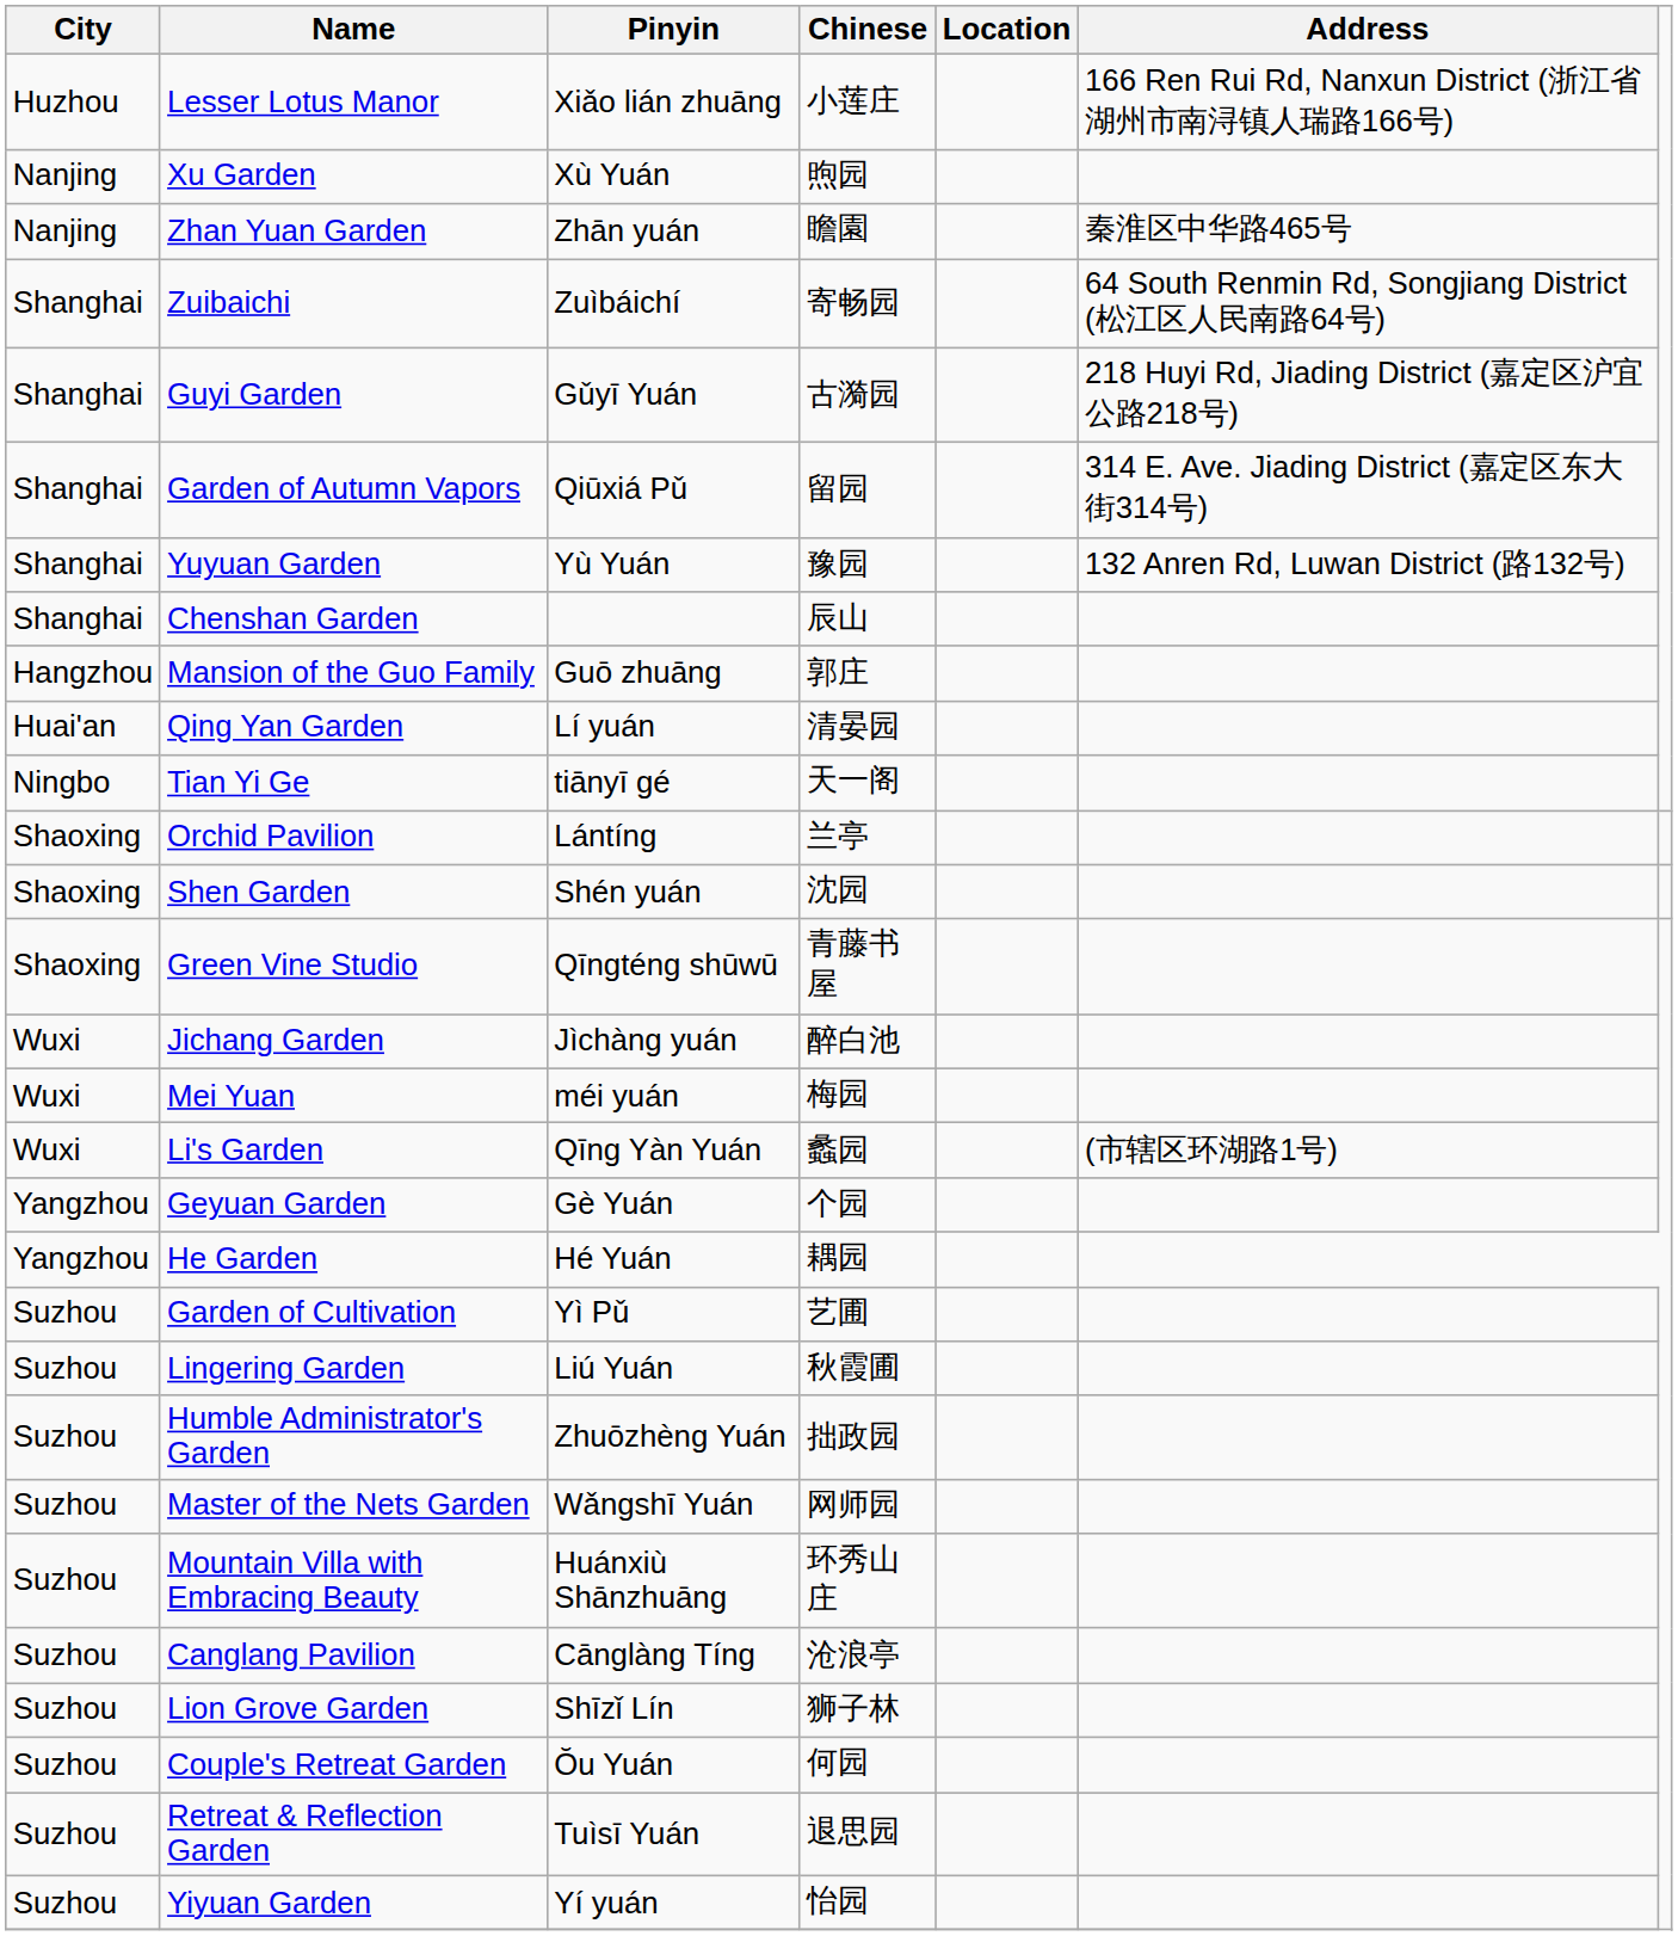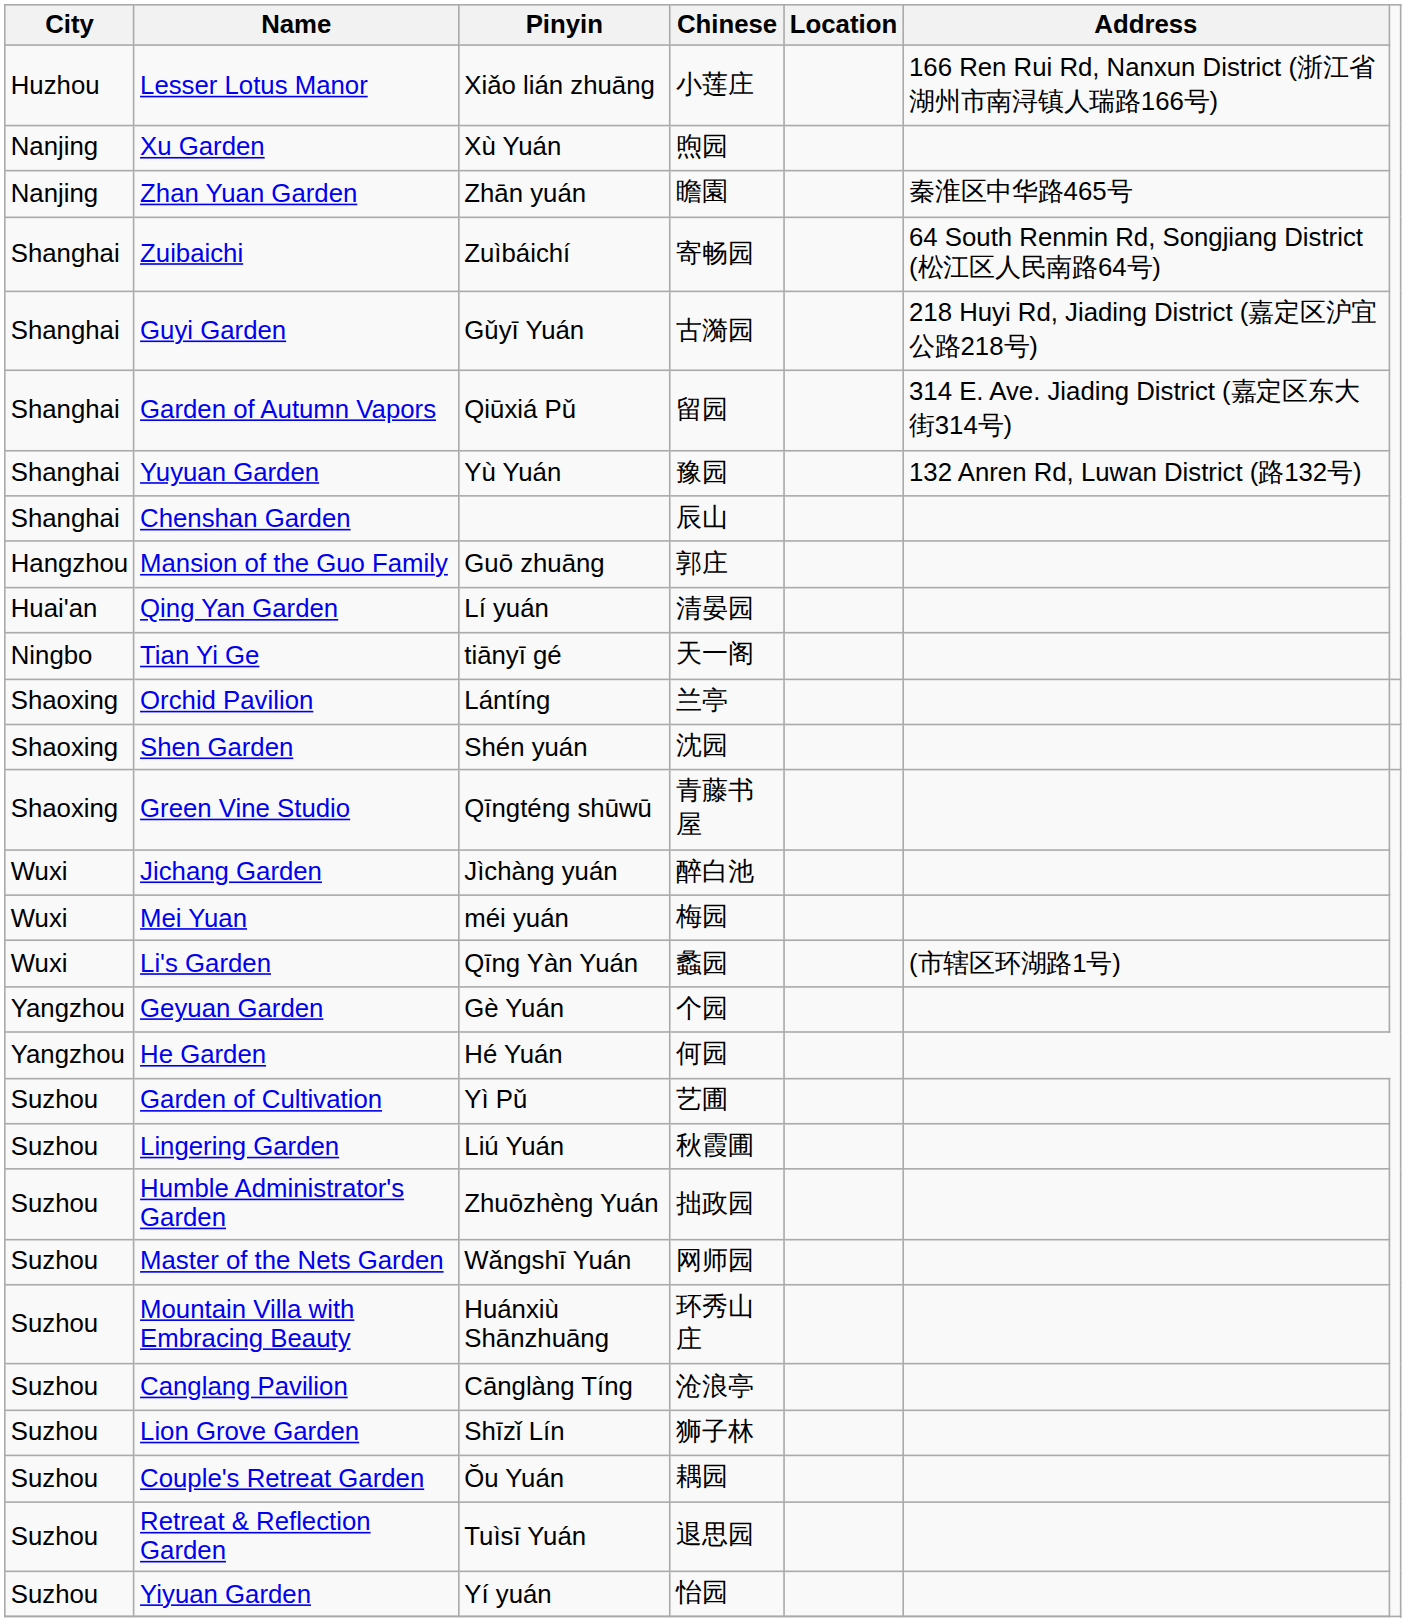 <table class="wikitable sortable">
 <tr>
 <th>City</th>
 <th>Name</th>
 <th>Pinyin</th>
 <th>Chinese</th>
 <th>Location</th>
 <th>Address</th>
 </tr>
 <tr>
 <td>Huzhou</td>
 <td><a href='#'>Lesser Lotus Manor</a></td>
 <td>Xiǎo lián zhuāng</td>
 <td>小莲庄</td>
 <td></td>
 <td>166 Ren Rui Rd, Nanxun District (浙江省湖州市南浔镇人瑞路166号)</td>
 </tr>
 <tr>
 <td>Nanjing</td>
 <td><a href='#'>Xu Garden</a></td>
 <td>Xù Yuán</td>
 <td>煦园</td>
 <td></td>
 <td></td>
 </tr>
 <tr>
 <td>Nanjing</td>
 <td><a href='#'>Zhan Yuan Garden</a></td>
 <td>Zhān yuán</td>
 <td>瞻園</td>
 <td></td>
 <td>秦淮区中华路465号</td>
 </tr>
 <tr>
 <td>Shanghai</td>
 <td><a href='#'>Zuibaichi</a></td>
 <td>Zuìbáichí</td>
 <td>寄畅园</td>
 <td></td>
 <td>64 South Renmin Rd, Songjiang District (松江区人民南路64号)</td>
 </tr>
 <tr>
 <td>Shanghai</td>
 <td><a href='#'>Guyi Garden</a></td>
 <td>Gǔyī Yuán</td>
 <td>古漪园</td>
 <td></td>
 <td>218 Huyi Rd, Jiading District (嘉定区沪宜公路218号)</td>
 </tr>
 <tr>
 <td>Shanghai</td>
 <td><a href='#'>Garden of Autumn Vapors</a></td>
 <td>Qiūxiá Pǔ</td>
 <td>留园</td>
 <td></td>
 <td>314 E. Ave. Jiading District (嘉定区东大街314号)</td>
 </tr>
 <tr>
 <td>Shanghai</td>
 <td><a href='#'>Yuyuan Garden</a></td>
 <td>Yù Yuán</td>
 <td>豫园</td>
 <td></td>
 <td>132 Anren Rd, Luwan District (路132号)</td>
 </tr>
 <tr>
 <td>Shanghai</td>
 <td><a href='#'>Chenshan Garden</a></td>
 <td></td>
 <td>辰山</td>
 <td></td>
 <td></td>
 </tr>
 <tr>
 <td>Hangzhou</td>
 <td><a href='#'>Mansion of the Guo Family</a></td>
 <td>Guō zhuāng</td>
 <td>郭庄</td>
 <td></td>
 <td></td>
 </tr>
 <tr>
 <td>Huai'an</td>
 <td><a href='#'>Qing Yan Garden</a></td>
 <td>Lí yuán</td>
 <td>清晏园</td>
 <td></td>
 <td></td>
 </tr>
 <tr>
 <td>Ningbo</td>
 <td><a href='#'>Tian Yi Ge</a></td>
 <td>tiānyī gé</td>
 <td>天一阁</td>
 <td></td>
 <td></td>
 </tr>
 <tr>
 <td>Shaoxing</td>
 <td><a href='#'>Orchid Pavilion</a></td>
 <td>Lántíng</td>
 <td>兰亭</td>
 <td></td>
 <td></td>
 <td></td>
 </tr>
 <tr>
 <td>Shaoxing</td>
 <td><a href='#'>Shen Garden</a></td>
 <td>Shén yuán</td>
 <td>沈园</td>
 <td></td>
 <td></td>
 <td></td>
 </tr>
 <tr>
 <td>Shaoxing</td>
 <td><a href='#'>Green Vine Studio</a></td>
 <td>Qīngténg shūwū</td>
 <td>青藤书屋</td>
 <td></td>
 <td></td>
 </tr>
 <tr>
 <td>Wuxi</td>
 <td><a href='#'>Jichang Garden</a></td>
 <td>Jìchàng yuán</td>
 <td>醉白池</td>
 <td></td>
 <td></td>
 </tr>
 <tr>
 <td>Wuxi</td>
 <td><a href='#'>Mei Yuan</a></td>
 <td>méi yuán</td>
 <td>梅园</td>
 <td></td>
 <td></td>
 </tr>
 <tr>
 <td>Wuxi</td>
 <td><a href='#'>Li's Garden</a></td>
 <td>Qīng Yàn Yuán</td>
 <td>蠡园</td>
 <td></td>
 <td>(市辖区环湖路1号)</td>
 </tr>
 <tr>
 <td>Yangzhou</td>
 <td><a href='#'>Geyuan Garden</a></td>
 <td>Gè Yuán</td>
 <td>个园</td>
 <td></td>
 <td></td>
 </tr>
 <tr>
 <td>Yangzhou</td>
 <td><a href='#'>He Garden</a></td>
 <td>Hé Yuán</td>
-<td>耦园</td>
+<td>何园</td>
 <td></td>
 </tr>
 <tr>
 <td>Suzhou</td>
 <td><a href='#'>Garden of Cultivation</a></td>
 <td>Yì Pǔ</td>
 <td>艺圃</td>
 <td></td>
 <td></td>
 </tr>
 <tr>
 <td>Suzhou</td>
 <td><a href='#'>Lingering Garden</a></td>
 <td>Liú Yuán</td>
 <td>秋霞圃</td>
 <td></td>
 <td></td>
 </tr>
 <tr>
 <td>Suzhou</td>
 <td><a href='#'>Humble Administrator's Garden</a></td>
 <td>Zhuōzhèng Yuán</td>
 <td>拙政园</td>
 <td></td>
 <td></td>
 </tr>
 <tr>
 <td>Suzhou</td>
 <td><a href='#'>Master of the Nets Garden</a></td>
 <td>Wǎngshī Yuán</td>
 <td>网师园</td>
 <td></td>
 <td></td>
 </tr>
 <tr>
 <td>Suzhou</td>
 <td><a href='#'>Mountain Villa with Embracing Beauty</a></td>
 <td>Huánxiù Shānzhuāng</td>
 <td>环秀山庄</td>
 <td></td>
 <td></td>
 </tr>
 <tr>
 <td>Suzhou</td>
 <td><a href='#'>Canglang Pavilion</a></td>
 <td>Cānglàng Tíng</td>
 <td>沧浪亭</td>
 <td></td>
 <td></td>
 </tr>
 <tr>
 <td>Suzhou</td>
 <td><a href='#'>Lion Grove Garden</a></td>
 <td>Shīzǐ Lín</td>
 <td>狮子林</td>
 <td></td>
 <td></td>
 </tr>
 <tr>
 <td>Suzhou</td>
 <td><a href='#'>Couple's Retreat Garden</a></td>
 <td>Ŏu Yuán</td>
-<td>何园</td>
+<td>耦园</td>
 <td></td>
 <td></td>
 </tr>
 <tr>
 <td>Suzhou</td>
 <td><a href='#'>Retreat & Reflection Garden</a></td>
 <td>Tuìsī Yuán</td>
 <td>退思园</td>
 <td></td>
 <td></td>
 </tr>
 <tr>
 <td>Suzhou</td>
 <td><a href='#'>Yiyuan Garden</a></td>
 <td>Yí yuán</td>
 <td>怡园</td>
 <td></td>
 <td></td>
 </tr>
 <tr>
 </tr>
 </table>
